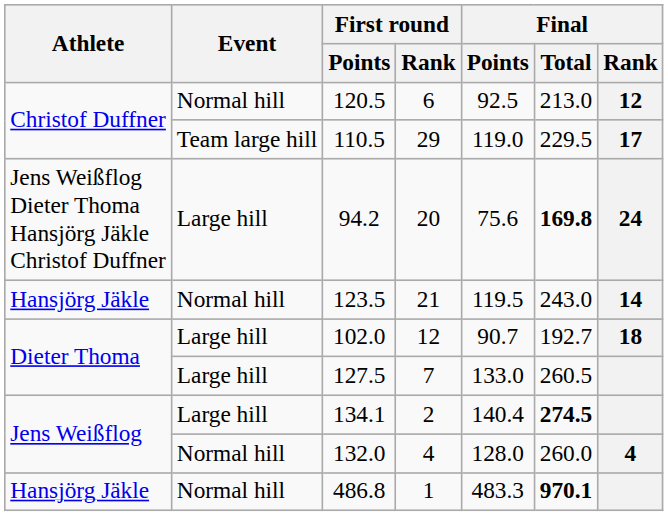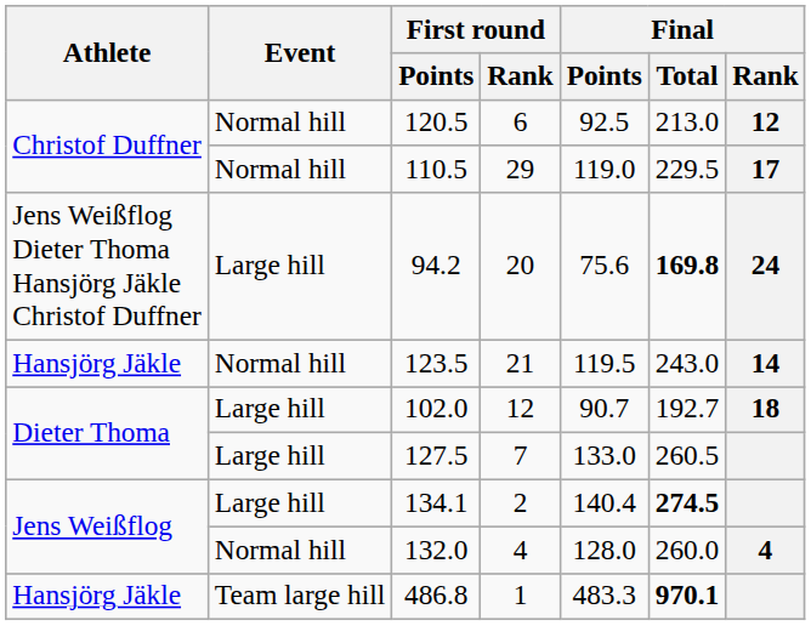 <table class="wikitable" style="font-size:90%">
 <tr>
 <th rowspan="2">Athlete</th>
 <th rowspan="2">Event</th>
 <th colspan="2">First round</th>
 <th colspan="3">Final</th>
 </tr>
 <tr>
 <th>Points</th>
 <th>Rank</th>
 <th>Points</th>
 <th>Total</th>
 <th>Rank</th>
 </tr>
 <tr>
 <td rowspan=2><a href='#'>Christof Duffner</a></td>
 <td>Normal hill</td>
 <td align="center">120.5</td>
 <td align="center">6</td>
 <td align="center">92.5</td>
 <td align="center">213.0</td>
 <th align="center">12</th>
 </tr>
 <tr>
-<td>Team large hill</td>
+<td>Normal hill</td>
 <td align="center">110.5</td>
 <td align="center">29</td>
 <td align="center">119.0</td>
 <td align="center">229.5</td>
 <th align="center">17</th>
 </tr>
 <tr>
 <td>Jens Weißflog<br>Dieter Thoma<br>Hansjörg Jäkle<br>Christof Duffner</td>
 <td>Large hill</td>
 <td align="center">94.2</td>
 <td align="center">20</td>
 <td align="center">75.6</td>
 <td align="center"><strong>169.8</strong></td>
 <th align="center">24</th>
 </tr>
 <tr>
 <td><a href='#'>Hansjörg Jäkle</a></td>
 <td>Normal hill</td>
 <td align="center">123.5</td>
 <td align="center">21</td>
 <td align="center">119.5</td>
 <td align="center">243.0</td>
 <th align="center">14</th>
 </tr>
 <tr>
 <td rowspan=2><a href='#'>Dieter Thoma</a></td>
 <td>Large hill</td>
 <td align="center">102.0</td>
 <td align="center">12</td>
 <td align="center">90.7</td>
 <td align="center">192.7</td>
 <th align="center">18</th>
 </tr>
 <tr>
 <td>Large hill</td>
 <td align="center">127.5</td>
 <td align="center">7</td>
 <td align="center">133.0</td>
 <td align="center">260.5</td>
 <th align="center"></th>
 </tr>
 <tr>
 <td rowspan=2><a href='#'>Jens Weißflog</a></td>
 <td>Large hill</td>
 <td align="center">134.1</td>
 <td align="center">2</td>
 <td align="center">140.4</td>
 <td align="center"><strong>274.5</strong></td>
 <th align="center"></th>
 </tr>
 <tr>
 <td>Normal hill</td>
 <td align="center">132.0</td>
 <td align="center">4</td>
 <td align="center">128.0</td>
 <td align="center">260.0</td>
 <th align="center">4</th>
 </tr>
 <tr>
 <td><a href='#'>Hansjörg Jäkle</a></td>
-<td>Normal hill</td>
+<td>Team large hill</td>
 <td align="center">486.8</td>
 <td align="center">1</td>
 <td align="center">483.3</td>
 <td align="center"><strong>970.1</strong></td>
 <th align="center"></th>
 </tr>
 </table>
